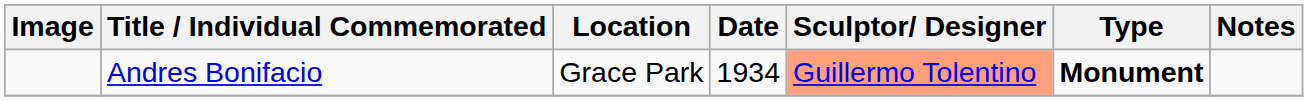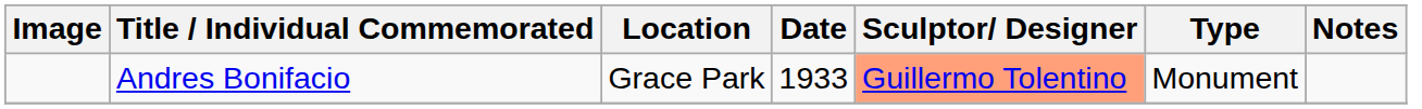 <table class="wikitable sortable">
 <tr>
 <th>Image</th>
 <th>Title / Individual Commemorated</th>
 <th>Location</th>
 <th>Date</th>
 <th>Sculptor/ Designer</th>
 <th>Type</th>
 <th>Notes</th>
 </tr>
 <tr>
 <td></td>
 <td><a href='#'>Andres Bonifacio</a></td>
 <td>Grace Park<br></td>
-<td>1934</td>
+<td>1933</td>
 <td style="background: lightsalmon;"><a href='#'>Guillermo Tolentino</a></td>
-<td><strong>Monument</strong></td>
+<td>Monument</td>
 <td></td>
 </tr>
 <tr>
 </tr>
 </table>
